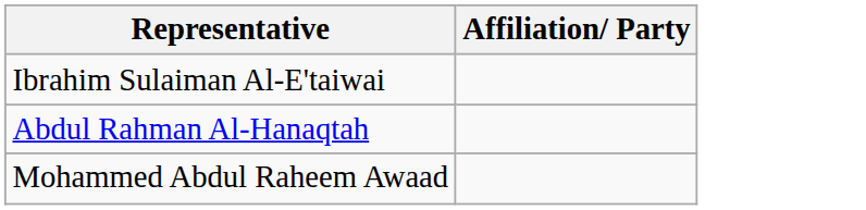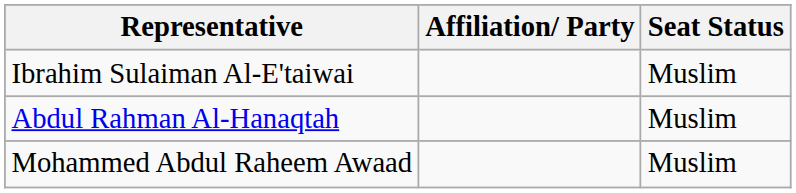 <table class="wikitable">
 <tr>
 <th>Representative</th>
 <th>Affiliation/ Party</th>
+<th>Seat Status</th>
 </tr>
 <tr>
 <td>Ibrahim Sulaiman Al-E'taiwai</td>
 <td></td>
+<td>Muslim</td>
 </tr>
 <tr>
 <td><a href='#'>Abdul Rahman Al-Hanaqtah</a></td>
 <td></td>
+<td>Muslim</td>
 </tr>
 <tr>
 <td>Mohammed Abdul Raheem Awaad</td>
 <td></td>
+<td>Muslim</td>
 </tr>
 </table>
